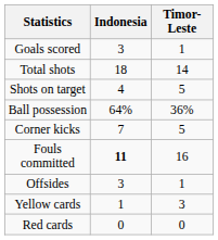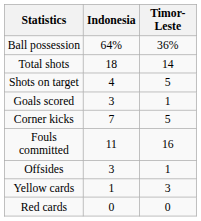 <table class="wikitable" style="text-align:center;margin:auto;">
 <tr>
 <th scope=col width=100>Statistics</th>
 <th scope=col width=70>Indonesia</th>
 <th scope=col width=70>Timor-Leste</th>
 </tr>
 <tr>
-<td>Goals scored</td>
-<td>3</td>
-<td>1</td>
+<td>Ball possession</td>
+<td>64%</td>
+<td>36%</td>
 </tr>
 <tr>
 <td>Total shots</td>
 <td>18</td>
 <td>14</td>
 </tr>
 <tr>
 <td>Shots on target</td>
 <td>4</td>
 <td>5</td>
 </tr>
 <tr>
-<td>Ball possession</td>
-<td>64%</td>
-<td>36%</td>
+<td>Goals scored</td>
+<td>3</td>
+<td>1</td>
 </tr>
 <tr>
 <td>Corner kicks</td>
 <td>7</td>
 <td>5</td>
 </tr>
 <tr>
 <td>Fouls committed</td>
-<td><strong>11</strong></td>
+<td>11</td>
 <td>16</td>
 </tr>
 <tr>
 <td>Offsides</td>
 <td>3</td>
 <td>1</td>
 </tr>
 <tr>
 <td>Yellow cards</td>
 <td>1</td>
 <td>3</td>
 </tr>
 <tr>
 <td>Red cards</td>
 <td>0</td>
 <td>0</td>
 </tr>
 </table>
